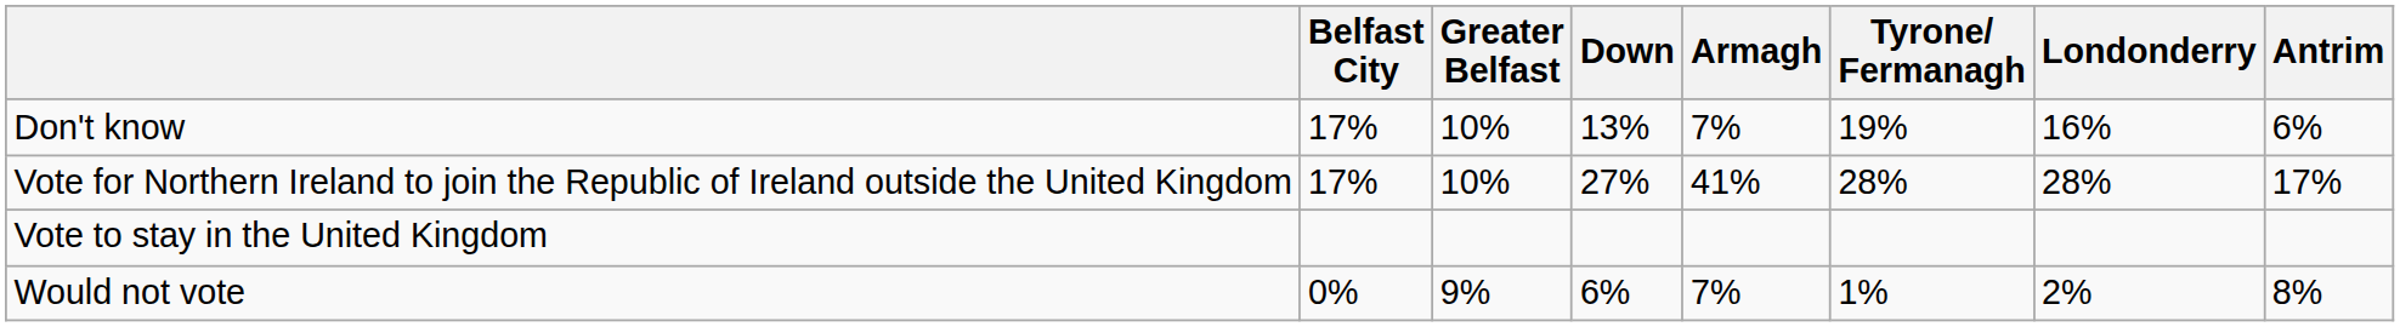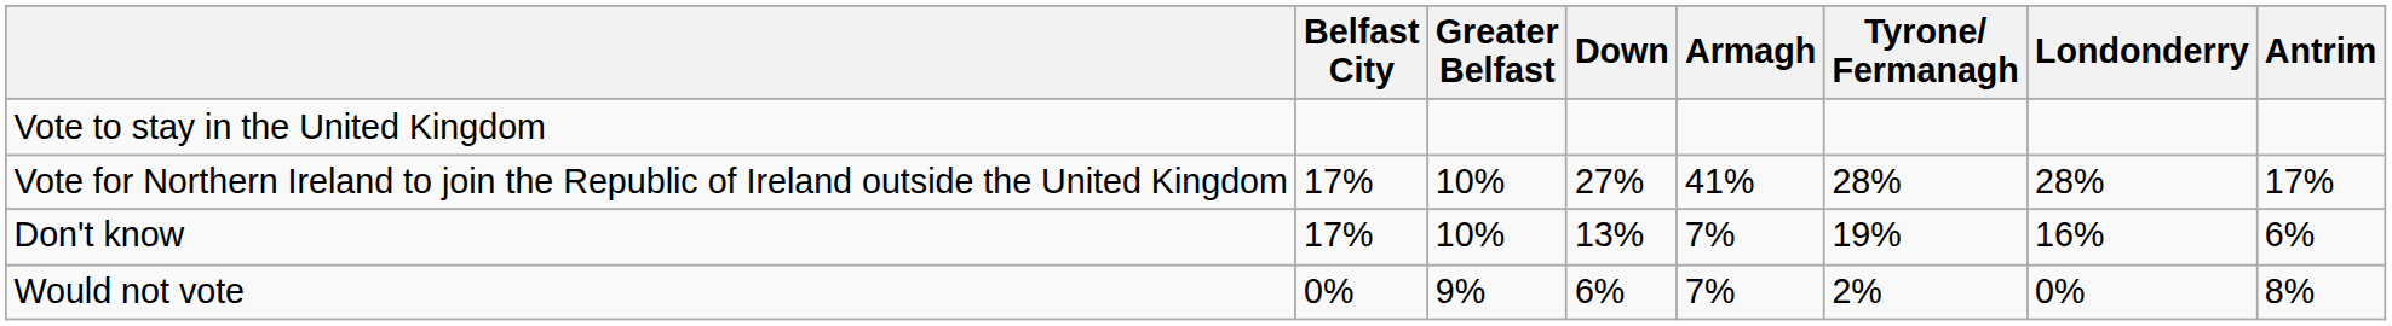 <table class="wikitable">
 <tr>
 <th></th>
 <th>Belfast<br>City</th>
 <th>Greater<br>Belfast</th>
 <th>Down</th>
 <th>Armagh</th>
 <th>Tyrone/<br>Fermanagh</th>
 <th>Londonderry</th>
 <th>Antrim</th>
 </tr>
 <tr>
-<td>Don't know</td>
-<td>17%</td>
-<td>10%</td>
-<td>13%</td>
-<td>7%</td>
-<td>19%</td>
-<td>16%</td>
-<td>6%</td>
+<td>Vote to stay in the United Kingdom</td>
+<td></td>
+<td></td>
+<td></td>
+<td></td>
+<td></td>
+<td></td>
+<td></td>
 </tr>
 <tr>
 <td>Vote for Northern Ireland to join the Republic of Ireland outside the United Kingdom</td>
 <td>17%</td>
 <td>10%</td>
 <td>27%</td>
 <td>41%</td>
 <td>28%</td>
 <td>28%</td>
 <td>17%</td>
 </tr>
 <tr>
-<td>Vote to stay in the United Kingdom</td>
-<td></td>
-<td></td>
-<td></td>
-<td></td>
-<td></td>
-<td></td>
-<td></td>
+<td>Don't know</td>
+<td>17%</td>
+<td>10%</td>
+<td>13%</td>
+<td>7%</td>
+<td>19%</td>
+<td>16%</td>
+<td>6%</td>
 </tr>
 <tr>
 <td>Would not vote</td>
 <td>0%</td>
 <td>9%</td>
 <td>6%</td>
 <td>7%</td>
-<td>1%</td>
 <td>2%</td>
+<td>0%</td>
 <td>8%</td>
 </tr>
 </table>
